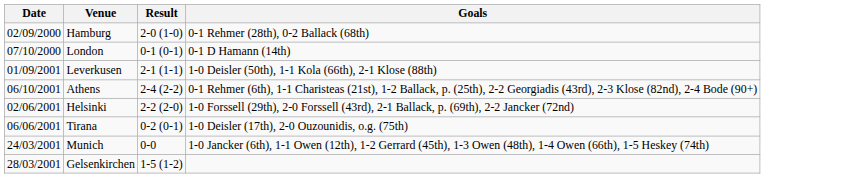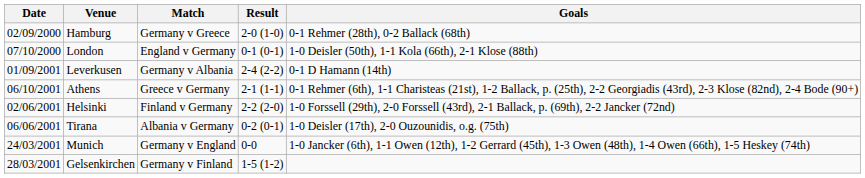 <table class="wikitable sortable">
 <tr>
 <th>Date</th>
 <th>Venue</th>
+<th>Match</th>
 <th>Result</th>
 <th>Goals</th>
 </tr>
 <tr>
 <td>02/09/2000</td>
 <td>Hamburg</td>
+<td>Germany v Greece</td>
 <td>2-0 (1-0)</td>
 <td>0-1       Rehmer (28th), 0-2 Ballack (68th)</td>
 </tr>
 <tr>
 <td>07/10/2000</td>
 <td>London</td>
+<td>England v Germany</td>
 <td>0-1 (0-1)</td>
-<td>0-1 D   Hamann                                                      (14th)</td>
+<td>1-0      Deisler (50th), 1-1 Kola (66th), 2-1 Klose                   (88th)</td>
 </tr>
 <tr>
 <td>01/09/2001</td>
 <td>Leverkusen</td>
-<td>2-1 (1-1)</td>
-<td>1-0      Deisler (50th), 1-1 Kola (66th), 2-1 Klose                   (88th)</td>
+<td>Germany v Albania</td>
+<td>2-4 (2-2)</td>
+<td>0-1 D   Hamann                                                      (14th)</td>
 </tr>
 <tr>
 <td>06/10/2001</td>
 <td>Athens</td>
-<td>2-4 (2-2)</td>
+<td>Greece v Germany</td>
+<td>2-1 (1-1)</td>
 <td>0-1       Rehmer (6th), 1-1 Charisteas (21st), 1-2 Ballack, p.         (25th), 2-2 Georgiadis (43rd), 2-3 Klose (82nd), 2-4 Bode (90+)</td>
 </tr>
 <tr>
 <td>02/06/2001</td>
 <td>Helsinki</td>
+<td>Finland v Germany</td>
 <td>2-2 (2-0)</td>
 <td>1-0       Forssell (29th), 2-0 Forssell (43rd), 2-1 Ballack, p.         (69th), 2-2 Jancker (72nd)</td>
 </tr>
 <tr>
 <td>06/06/2001</td>
 <td>Tirana</td>
+<td>Albania v Germany</td>
 <td>0-2 (0-1)</td>
 <td>1-0     Deisler (17th), 2-0 Ouzounidis, o.g.                       (75th)</td>
 </tr>
 <tr>
 <td>24/03/2001</td>
 <td>Munich</td>
+<td>Germany v England</td>
 <td>0-0</td>
 <td>1-0       Jancker (6th), 1-1 Owen (12th), 1-2 Gerrard (45th), 1-3 Owen (48th), 1-4 Owen (66th), 1-5 Heskey (74th)</td>
 </tr>
 <tr>
 <td>28/03/2001</td>
 <td>Gelsenkirchen</td>
+<td>Germany v Finland</td>
 <td>1-5 (1-2)</td>
 <td></td>
 </tr>
 </table>
